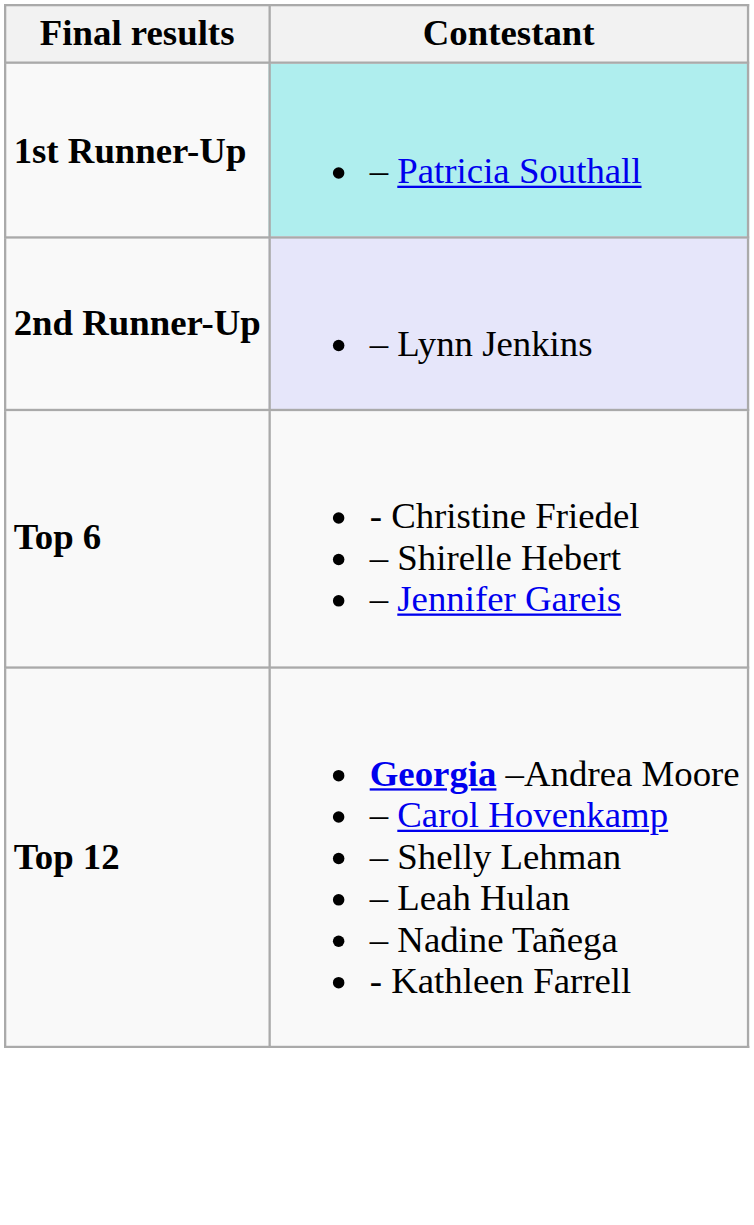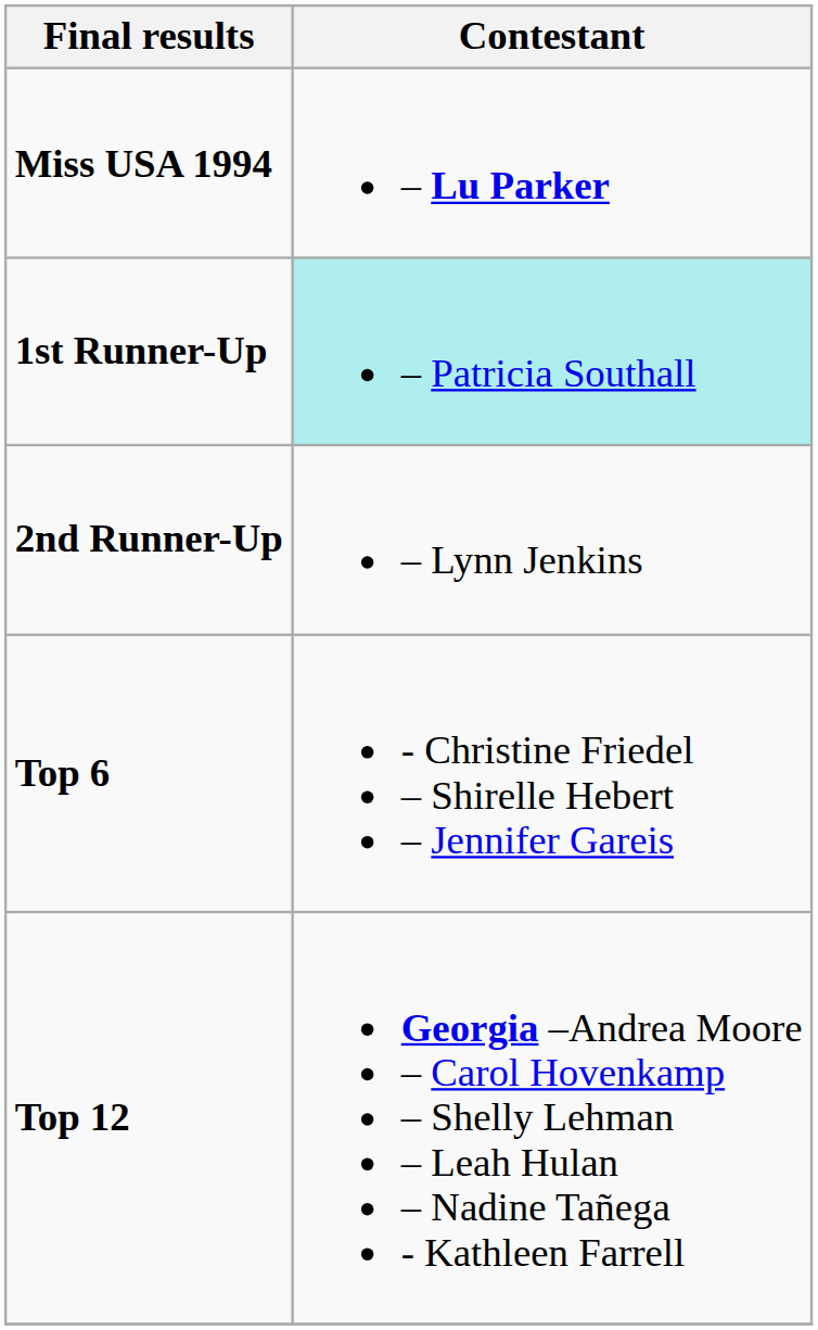 <table class="wikitable">
 <tr>
 <th>Final results</th>
 <th>Contestant</th>
+</tr>
+<tr>
+<td><strong>Miss USA 1994</strong></td>
+<td><br><ul><li><strong></strong> – <strong><a href='#'>Lu Parker</a></strong></li></ul></td>
 </tr>
 <tr>
 <td><strong>1st Runner-Up</strong></td>
 <td style="background: paleturquoise;"><br><ul><li><strong></strong> – <a href='#'>Patricia Southall</a></li></ul></td>
 </tr>
 <tr>
 <td><strong>2nd Runner-Up</strong></td>
-<td style="background: lavender;"><br><ul><li><strong></strong> – Lynn Jenkins</li></ul></td>
+<td><br><ul><li><strong></strong> – Lynn Jenkins</li></ul></td>
 </tr>
 <tr>
 <td><strong>Top 6</strong></td>
 <td><br><ul><li><strong></strong> - Christine Friedel</li><li><strong></strong> – Shirelle Hebert</li><li><strong></strong> – <a href='#'>Jennifer Gareis</a></li></ul></td>
 </tr>
 <tr>
 <td><strong>Top 12</strong></td>
 <td><br><ul><li><strong> <a href='#'>Georgia</a></strong> –Andrea Moore</li><li><strong></strong> – <a href='#'>Carol Hovenkamp</a></li><li><strong></strong> – Shelly Lehman</li><li><strong></strong> – Leah Hulan</li><li><strong></strong> – Nadine Tañega</li><li><strong></strong> - Kathleen Farrell</li></ul></td>
 </tr>
 <tr>
 </tr>
 </table>
